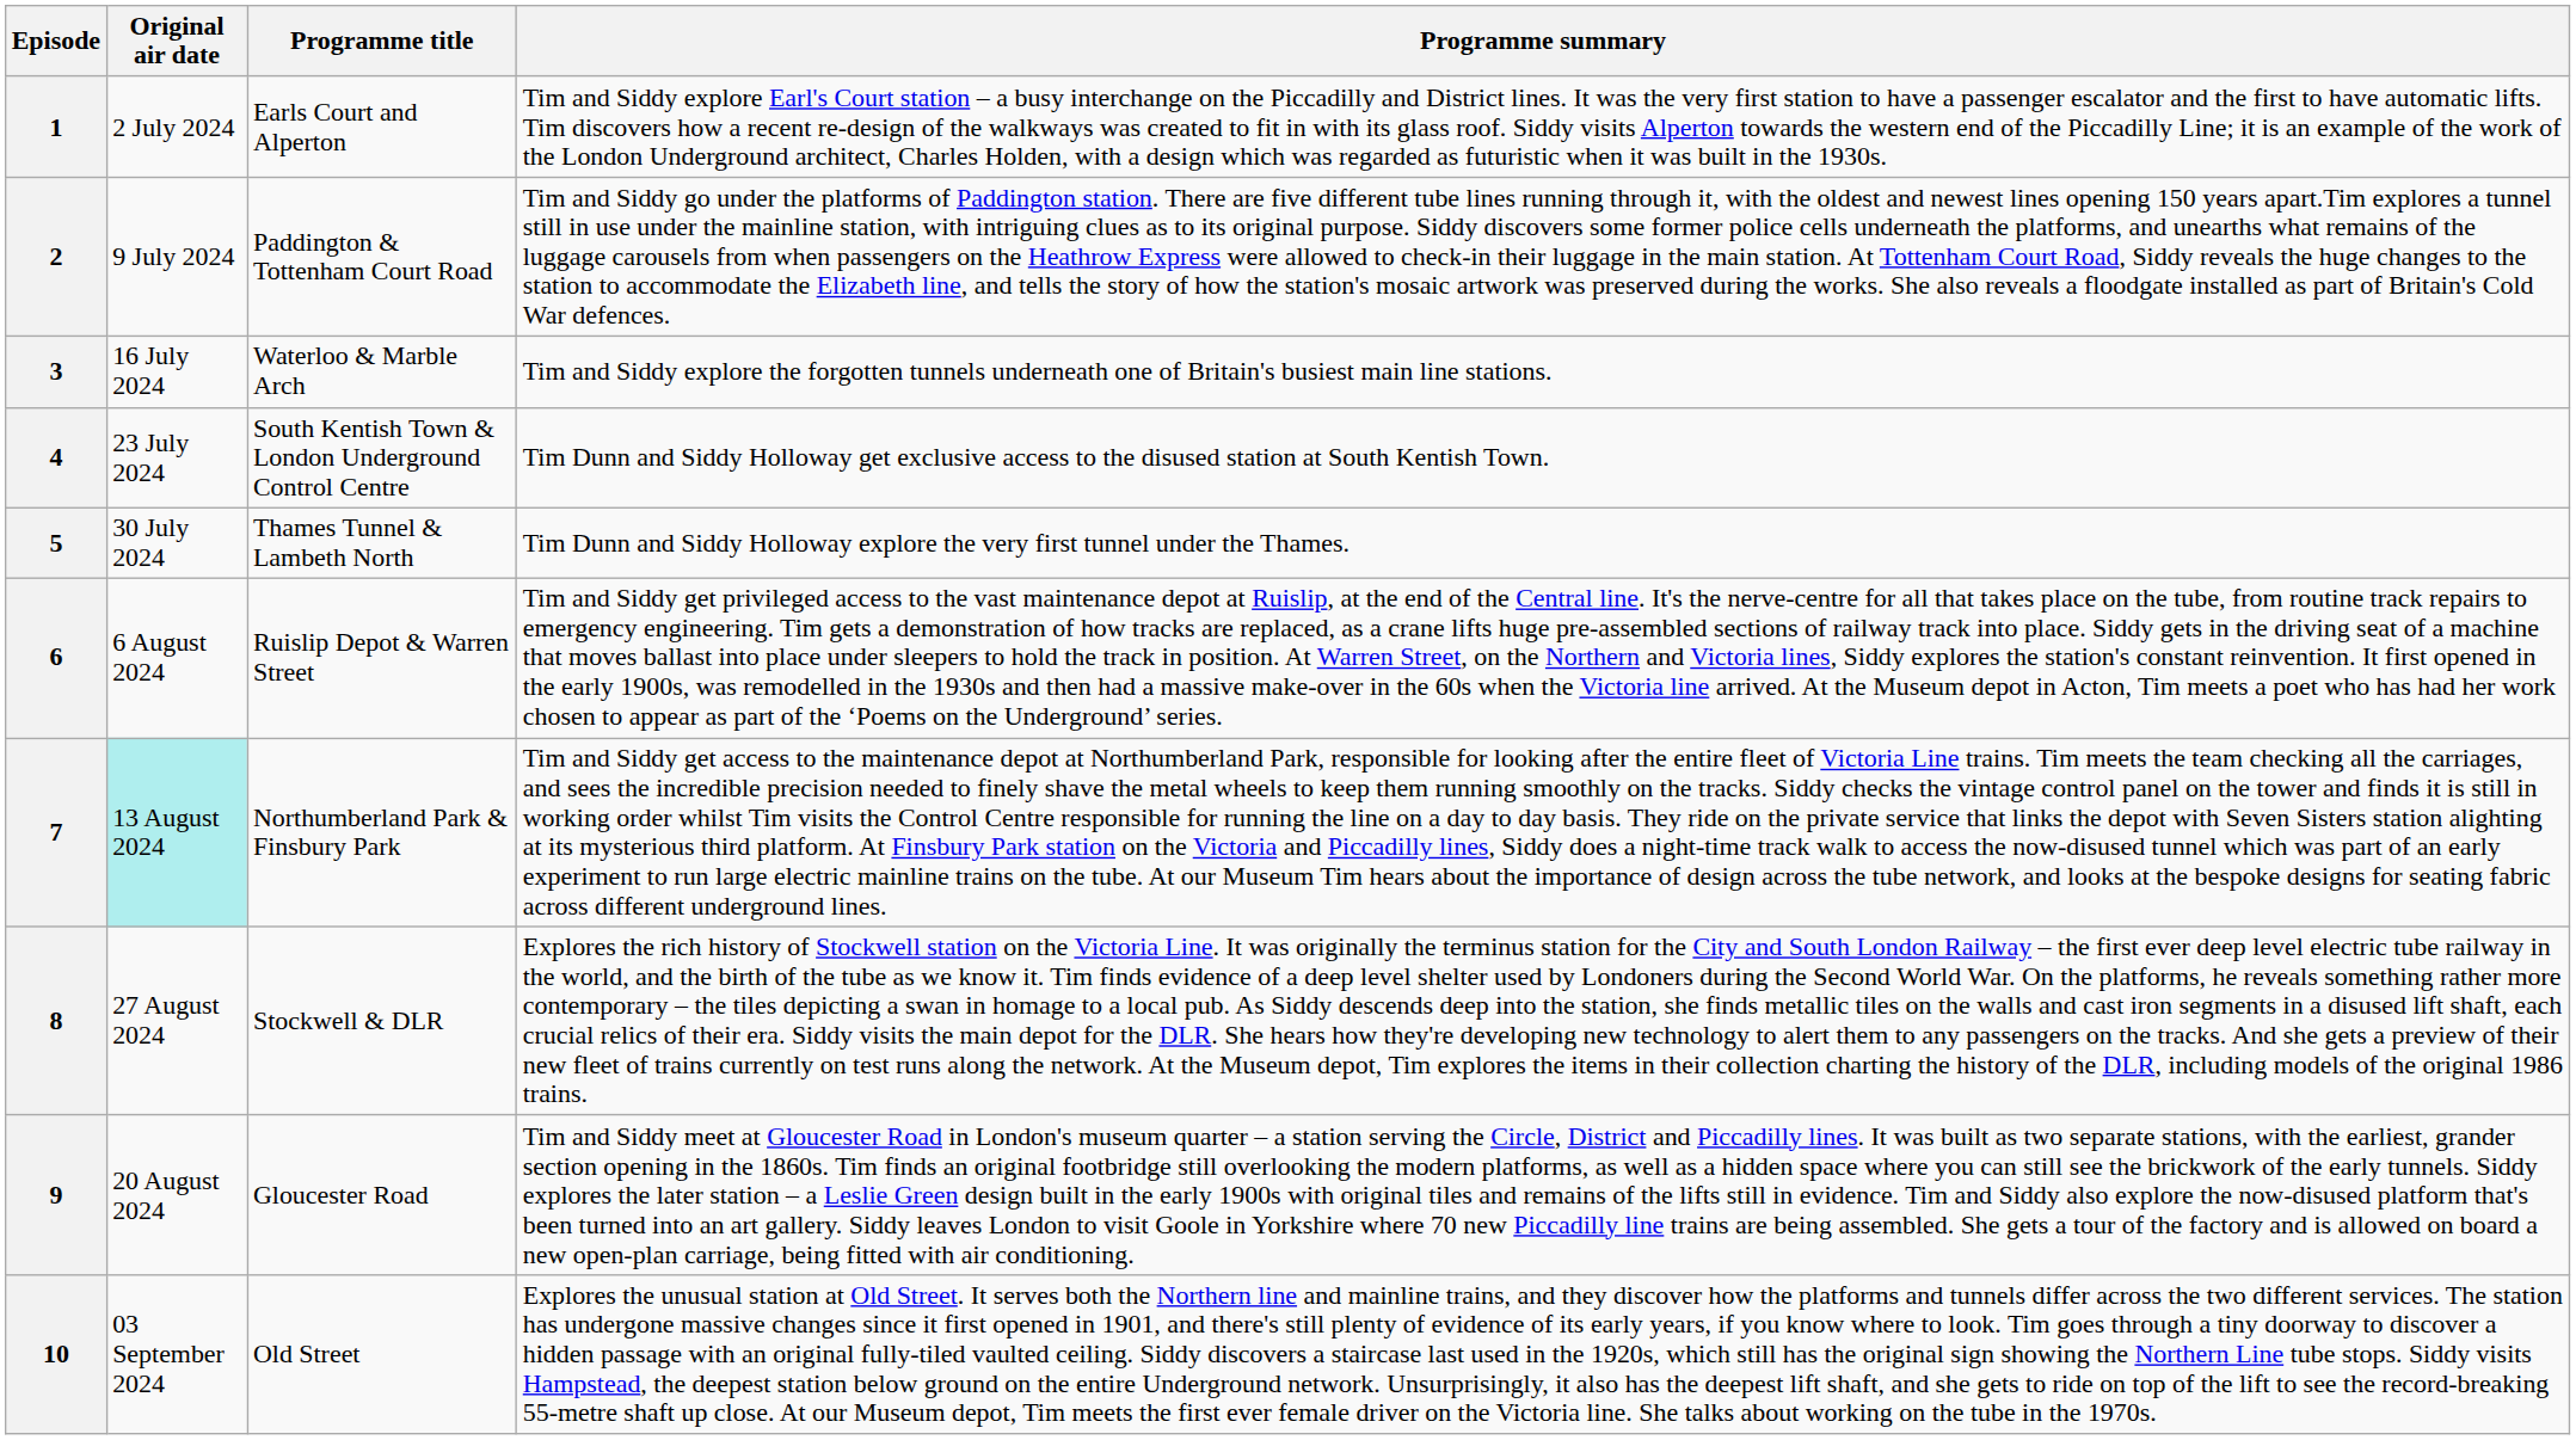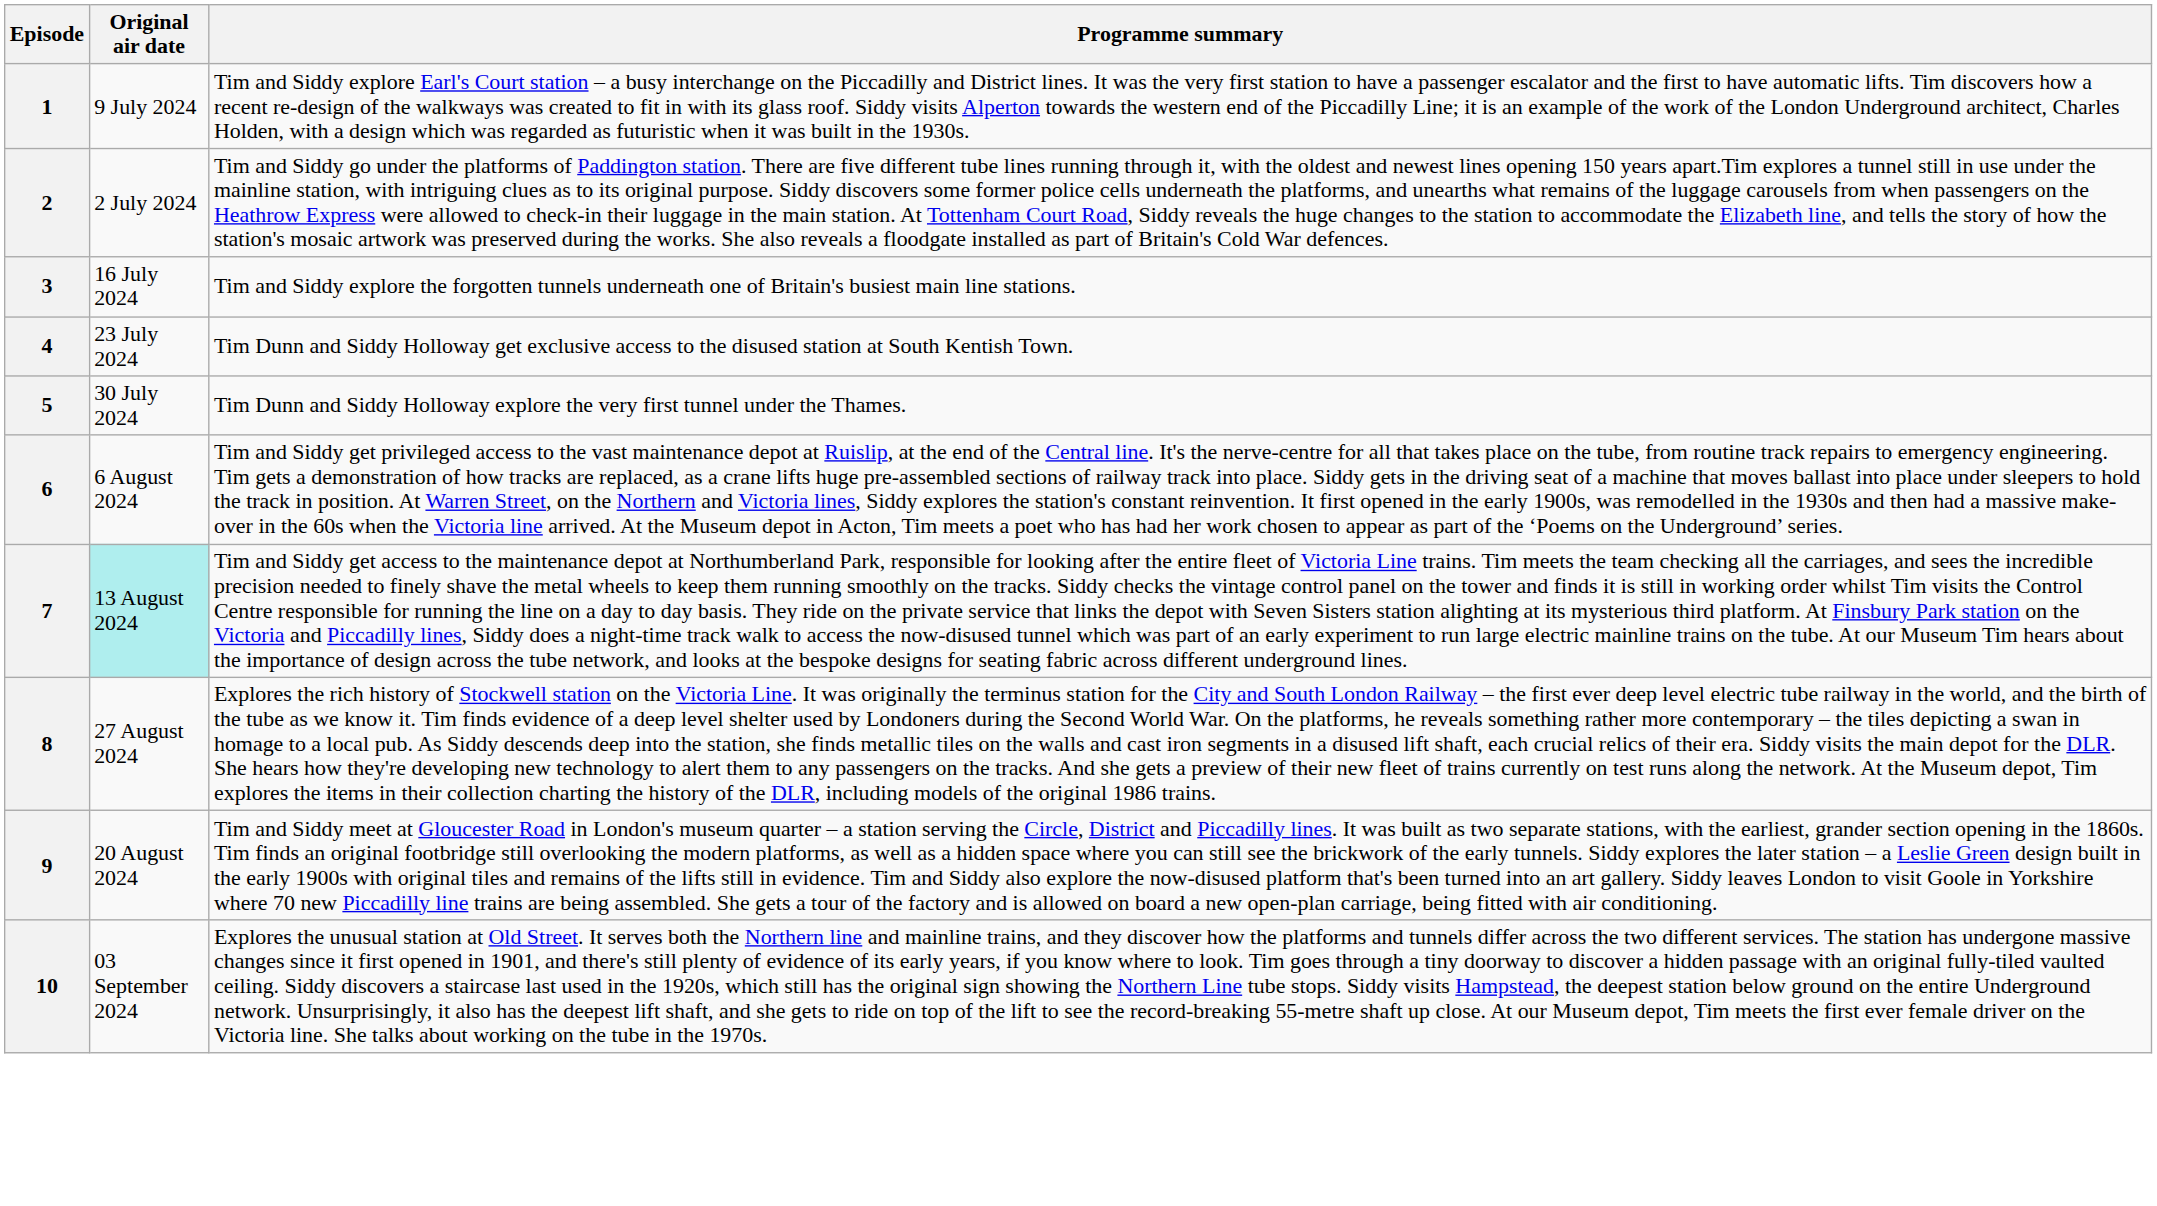 <table class="wikitable">
 <tr>
 <th>Episode</th>
 <th>Original air date</th>
-<th>Programme title</th>
 <th>Programme summary</th>
 </tr>
 <tr>
 <th>1</th>
-<td>2 July 2024</td>
-<td>Earls Court and Alperton</td>
+<td>9 July 2024</td>
 <td>Tim and Siddy explore <a href='#'>Earl's Court station</a> – a busy interchange on the Piccadilly and District lines. It was the very first station to have a passenger escalator and the first to have automatic lifts. Tim discovers how a recent re-design of the walkways was created to fit in with its glass roof. Siddy visits <a href='#'>Alperton</a> towards the western end of the Piccadilly Line; it is an example of the work of the London Underground architect, Charles Holden, with a design which was regarded as futuristic when it was built in the 1930s.</td>
 </tr>
 <tr>
 <th>2</th>
-<td>9 July 2024</td>
-<td>Paddington & Tottenham Court Road</td>
+<td>2 July 2024</td>
 <td>Tim and Siddy go under the platforms of <a href='#'>Paddington station</a>. There are five different tube lines running through it, with the oldest and newest lines opening 150 years apart.Tim explores a tunnel still in use under the mainline station, with intriguing clues as to its original purpose. Siddy discovers some former police cells underneath the platforms, and unearths what remains of the luggage carousels from when passengers on the <a href='#'>Heathrow Express</a> were allowed to check-in their luggage in the main station. At <a href='#'>Tottenham Court Road</a>, Siddy reveals the huge changes to the station to accommodate the <a href='#'>Elizabeth line</a>, and tells the story of how the station's mosaic artwork was preserved during the works. She also reveals a floodgate installed as part of Britain's Cold War defences.</td>
 </tr>
 <tr>
 <th>3</th>
 <td>16 July 2024</td>
-<td>Waterloo & Marble Arch</td>
 <td>Tim and Siddy explore the forgotten tunnels underneath one of Britain's busiest main line stations.</td>
 </tr>
 <tr>
 <th>4</th>
 <td>23 July 2024</td>
-<td>South Kentish Town & London Underground Control Centre</td>
 <td>Tim Dunn and Siddy Holloway get exclusive access to the disused station at South Kentish Town.</td>
 </tr>
 <tr>
 <th>5</th>
 <td>30 July 2024</td>
-<td>Thames Tunnel & Lambeth North</td>
 <td>Tim Dunn and Siddy Holloway explore the very first tunnel under the Thames.</td>
 </tr>
 <tr>
 <th>6</th>
 <td>6 August 2024</td>
-<td>Ruislip Depot & Warren Street</td>
 <td>Tim and Siddy get privileged access to the vast maintenance depot at <a href='#'>Ruislip</a>, at the end of the <a href='#'>Central line</a>. It's the nerve-centre for all that takes place on the tube, from routine track repairs to emergency engineering. Tim gets a demonstration of how tracks are replaced, as a crane lifts huge pre-assembled sections of railway track into place. Siddy gets in the driving seat of a machine that moves ballast into place under sleepers to hold the track in position. At <a href='#'>Warren Street</a>, on the <a href='#'>Northern</a> and <a href='#'>Victoria lines</a>, Siddy explores the station's constant reinvention. It first opened in the early 1900s, was remodelled in the 1930s and then had a massive make-over in the 60s when the <a href='#'>Victoria line</a> arrived. At the Museum depot in Acton, Tim meets a poet who has had her work chosen to appear as part of the ‘Poems on the Underground’ series.</td>
 </tr>
 <tr>
 <th>7</th>
 <td style="background: paleturquoise;">13 August 2024</td>
-<td>Northumberland Park & Finsbury Park</td>
 <td>Tim and Siddy get access to the maintenance depot at Northumberland Park, responsible for looking after the entire fleet of <a href='#'>Victoria Line</a> trains. Tim meets the team checking all the carriages, and sees the incredible precision needed to finely shave the metal wheels to keep them running smoothly on the tracks. Siddy checks the vintage control panel on the tower and finds it is still in working order whilst Tim visits the Control Centre responsible for running the line on a day to day basis. They ride on the private service that links the depot with Seven Sisters station alighting at its mysterious third platform. At <a href='#'>Finsbury Park station</a> on the <a href='#'>Victoria</a> and <a href='#'>Piccadilly lines</a>, Siddy does a night-time track walk to access the now-disused tunnel which was part of an early experiment to run large electric mainline trains on the tube. At our Museum Tim hears about the importance of design across the tube network, and looks at the bespoke designs for seating fabric across different underground lines.</td>
 </tr>
 <tr>
 <th>8</th>
 <td>27 August 2024</td>
-<td>Stockwell & DLR</td>
 <td>Explores the rich history of <a href='#'>Stockwell station</a> on the <a href='#'>Victoria Line</a>. It was originally the terminus station for the <a href='#'>City and South London Railway</a> – the first ever deep level electric tube railway in the world, and the birth of the tube as we know it. Tim finds evidence of a deep level shelter used by Londoners during the Second World War. On the platforms, he reveals something rather more contemporary – the tiles depicting a swan in homage to a local pub. As Siddy descends deep into the station, she finds metallic tiles on the walls and cast iron segments in a disused lift shaft, each crucial relics of their era. Siddy visits the main depot for the <a href='#'>DLR</a>. She hears how they're developing new technology to alert them to any passengers on the tracks. And she gets a preview of their new fleet of trains currently on test runs along the network. At the Museum depot, Tim explores the items in their collection charting the history of the <a href='#'>DLR</a>, including models of the original 1986 trains.</td>
 </tr>
 <tr>
 <th>9</th>
 <td>20 August 2024</td>
-<td>Gloucester Road</td>
 <td>Tim and Siddy meet at <a href='#'>Gloucester Road</a> in London's museum quarter – a station serving the <a href='#'>Circle</a>, <a href='#'>District</a> and <a href='#'>Piccadilly lines</a>. It was built as two separate stations, with the earliest, grander section opening in the 1860s. Tim finds an original footbridge still overlooking the modern platforms, as well as a hidden space where you can still see the brickwork of the early tunnels. Siddy explores the later station – a <a href='#'>Leslie Green</a> design built in the early 1900s with original tiles and remains of the lifts still in evidence. Tim and Siddy also explore the now-disused platform that's been turned into an art gallery. Siddy leaves London to visit Goole in Yorkshire where 70 new <a href='#'>Piccadilly line</a> trains are being assembled. She gets a tour of the factory and is allowed on board a new open-plan carriage, being fitted with air conditioning.</td>
 </tr>
 <tr>
 <th>10</th>
 <td>03 September 2024</td>
-<td>Old Street</td>
 <td>Explores the unusual station at <a href='#'>Old Street</a>. It serves both the <a href='#'>Northern line</a> and mainline trains, and they discover how the platforms and tunnels differ across the two different services. The station has undergone massive changes since it first opened in 1901, and there's still plenty of evidence of its early years, if you know where to look. Tim goes through a tiny doorway to discover a hidden passage with an original fully-tiled vaulted ceiling. Siddy discovers a staircase last used in the 1920s, which still has the original sign showing the <a href='#'>Northern Line</a> tube stops. Siddy visits <a href='#'>Hampstead</a>, the deepest station below ground on the entire Underground network. Unsurprisingly, it also has the deepest lift shaft, and she gets to ride on top of the lift to see the record-breaking 55-metre shaft up close. At our Museum depot, Tim meets the first ever female driver on the Victoria line. She talks about working on the tube in the 1970s.</td>
 </tr>
 </table>
